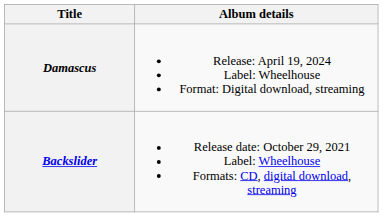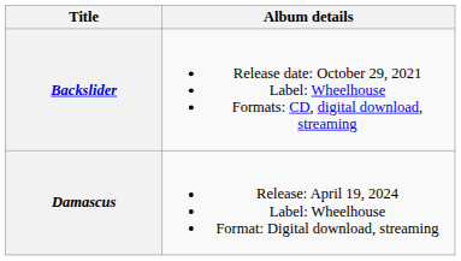 <table class="wikitable plainrowheaders" style="text-align:center;">
 <tr>
 <th scope="col" style="width:10em;">Title</th>
 <th scope="col" style="width:19em;">Album details</th>
 </tr>
 <tr>
+<th scope="row"><em><a href='#'>Backslider</a></em></th>
+<td><br><ul><li>Release date: October 29, 2021</li><li>Label: <a href='#'>Wheelhouse</a></li><li>Formats: <a href='#'>CD</a>, <a href='#'>digital download</a>, <a href='#'>streaming</a></li></ul></td>
+</tr>
+<tr>
 <th scope="row"><em>Damascus</em></th>
 <td><br><ul><li>Release: April 19, 2024</li><li>Label: Wheelhouse</li><li>Format: Digital download, streaming</li></ul></td>
 </tr>
-<tr>
-<th scope="row"><em><a href='#'>Backslider</a></em></th>
-<td><br><ul><li>Release date: October 29, 2021</li><li>Label: <a href='#'>Wheelhouse</a></li><li>Formats: <a href='#'>CD</a>, <a href='#'>digital download</a>, <a href='#'>streaming</a></li></ul></td>
-</tr>
 </table>
